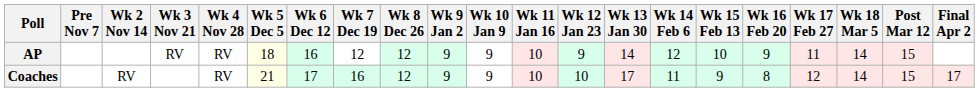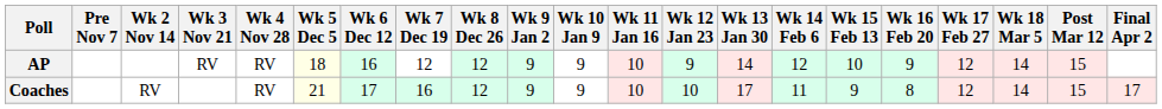 <table class="wikitable" style="white-space:nowrap;">
 <tr>
 <th>Poll</th>
 <th>Pre<br>Nov 7</th>
 <th>Wk 2<br>Nov 14</th>
 <th>Wk 3<br>Nov 21</th>
 <th>Wk 4<br>Nov 28</th>
 <th>Wk 5<br>Dec 5</th>
 <th>Wk 6<br>Dec 12</th>
 <th>Wk 7<br>Dec 19</th>
 <th>Wk 8<br>Dec 26</th>
 <th>Wk 9<br>Jan 2</th>
 <th>Wk 10<br>Jan 9</th>
 <th>Wk 11<br>Jan 16</th>
 <th>Wk 12<br>Jan 23</th>
 <th>Wk 13<br>Jan 30</th>
 <th>Wk 14<br>Feb 6</th>
 <th>Wk 15<br>Feb 13</th>
 <th>Wk 16<br>Feb 20</th>
 <th>Wk 17<br>Feb 27</th>
 <th>Wk 18<br>Mar 5</th>
 <th>Post<br>Mar 12</th>
 <th>Final<br>Apr 2</th>
 </tr>
 <tr style="text-align:center;">
 <th>AP</th>
 <td style="background:#FFF;"></td>
 <td style="background:#FFF;"></td>
 <td style="background:#FFF;">RV</td>
 <td style="background:#FFF;">RV</td>
 <td style="background:#FFFFE6">18</td>
 <td style="background:#D8FFEB;">16</td>
 <td style="background:#FFF;">12</td>
 <td style="background:#D8FFEB;">12</td>
 <td style="background:#D8FFEB;">9</td>
 <td style="background:#FFF;">9</td>
 <td style="background:#FFE6E6;">10</td>
 <td style="background:#D8FFEB;">9</td>
 <td style="background:#FFE6E6;">14</td>
 <td style="background:#D8FFEB;">12</td>
 <td style="background:#D8FFEB;">10</td>
 <td style="background:#D8FFEB;">9</td>
-<td style="background:#FFE6E6;">11</td>
+<td style="background:#FFE6E6;">12</td>
 <td style="background:#FFE6E6;">14</td>
 <td style="background:#FFE6E6;">15</td>
 <td style="background:#FFF;"></td>
 </tr>
 <tr style="text-align:center;">
 <th>Coaches</th>
 <td style="background:#FFF;"></td>
 <td style="background:#FFF;">RV</td>
 <td style="background:#FFF;"></td>
 <td style="background:#FFF;">RV</td>
 <td style="background:#FFFFE6;">21</td>
 <td style="background:#D8FFEB;">17</td>
 <td style="background:#D8FFEB;">16</td>
 <td style="background:#D8FFEB;">12</td>
 <td style="background:#D8FFEB;">9</td>
 <td style="background:#FFF;">9</td>
 <td style="background:#FFE6E6;">10</td>
 <td style="background:#D8FFEB;">10</td>
 <td style="background:#FFE6E6;">17</td>
 <td style="background:#D8FFEB;">11</td>
 <td style="background:#D8FFEB;">9</td>
 <td style="background:#D8FFEB;">8</td>
 <td style="background:#FFE6E6;">12</td>
 <td style="background:#FFE6E6;">14</td>
 <td style="background:#FFE6E6;">15</td>
 <td style="background:#FFE6E6;">17</td>
 </tr>
 </table>
